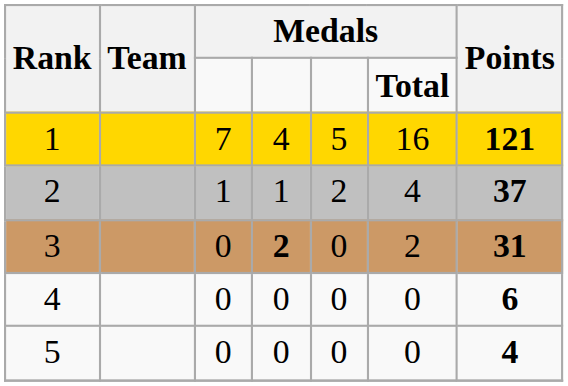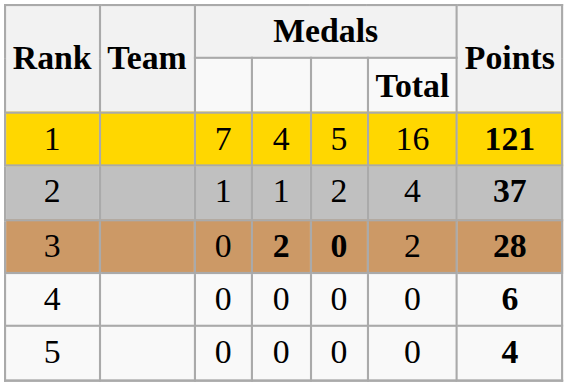 <table class="wikitable">
 <tr>
 <th rowspan=2>Rank</th>
 <th rowspan=2>Team</th>
 <th colspan=4>Medals</th>
 <th rowspan=2>Points</th>
 </tr>
 <tr>
 <td width=20px align=center></td>
 <td width=20px align=center></td>
 <td width=20px align=center></td>
 <td align=center><strong>Total</strong></td>
 </tr>
 <tr bgcolor="gold">
 <td align=center>1</td>
 <td></td>
 <td align=center>7</td>
 <td align=center>4</td>
 <td align=center>5</td>
 <td align=center>16</td>
 <td align=center><strong>121</strong></td>
 </tr>
 <tr bgcolor="silver">
 <td align=center>2</td>
 <td></td>
 <td align=center>1</td>
 <td align=center>1</td>
 <td align=center>2</td>
 <td align=center>4</td>
 <td align=center><strong>37</strong></td>
 </tr>
 <tr bgcolor="CC9966">
 <td align=center>3</td>
 <td></td>
 <td align=center>0</td>
 <td align=center><strong>2</strong></td>
-<td align=center>0</td>
+<td align=center><strong>0</strong></td>
 <td align=center>2</td>
-<td align=center><strong>31</strong></td>
+<td align=center><strong>28</strong></td>
 </tr>
 <tr>
 <td align=center>4</td>
 <td></td>
 <td align=center>0</td>
 <td align=center>0</td>
 <td align=center>0</td>
 <td align=center>0</td>
 <td align=center><strong>6</strong></td>
 </tr>
 <tr>
 <td align=center>5</td>
 <td></td>
 <td align=center>0</td>
 <td align=center>0</td>
 <td align=center>0</td>
 <td align=center>0</td>
 <td align=center><strong>4</strong></td>
 </tr>
 <tr>
 </tr>
 </table>
